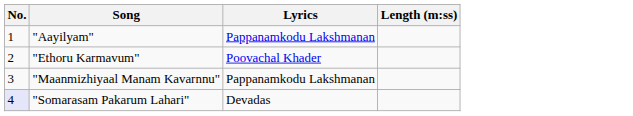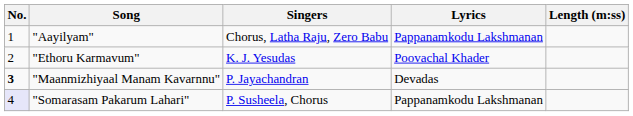 <table class="wikitable" style="font-size:95%;">
 <tr>
 <th>No.</th>
 <th>Song</th>
+<th>Singers</th>
 <th>Lyrics</th>
 <th>Length (m:ss)</th>
 </tr>
 <tr>
 <td>1</td>
 <td>"Aayilyam"</td>
+<td>Chorus, <a href='#'>Latha Raju</a>, <a href='#'>Zero Babu</a></td>
 <td><a href='#'>Pappanamkodu Lakshmanan</a></td>
 <td></td>
 </tr>
 <tr>
 <td>2</td>
 <td>"Ethoru Karmavum"</td>
+<td><a href='#'>K. J. Yesudas</a></td>
 <td><a href='#'>Poovachal Khader</a></td>
 <td></td>
 </tr>
 <tr>
-<td>3</td>
+<td><strong>3</strong></td>
 <td>"Maanmizhiyaal Manam Kavarnnu"</td>
-<td>Pappanamkodu Lakshmanan</td>
+<td><a href='#'>P. Jayachandran</a></td>
+<td>Devadas</td>
 <td></td>
 </tr>
 <tr>
 <td style="background: lavender;">4</td>
 <td>"Somarasam Pakarum Lahari"</td>
-<td>Devadas</td>
+<td><a href='#'>P. Susheela</a>, Chorus</td>
+<td>Pappanamkodu Lakshmanan</td>
 <td></td>
 </tr>
 </table>
